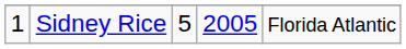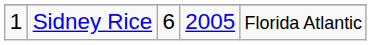 <table class="wikitable">
 <tr>
 </tr>
 <tr>
 <td>1</td>
 <td><a href='#'>Sidney Rice</a></td>
-<td>5</td>
+<td>6</td>
 <td><a href='#'>2005</a></td>
 <td style="font-size:80%;">Florida Atlantic</td>
 </tr>
 </table>
